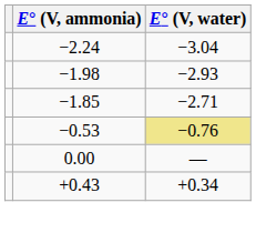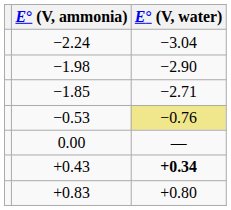 <table class="wikitable" style="text-align:center">
 <tr>
 <th></th>
 <th><a href='#'><em>E</em>°</a> (V, ammonia)</th>
 <th><a href='#'><em>E</em>°</a> (V, water)</th>
 </tr>
 <tr>
 <td></td>
 <td>−2.24</td>
 <td>−3.04</td>
 </tr>
 <tr>
 <td></td>
 <td>−1.98</td>
-<td>−2.93</td>
+<td>−2.90</td>
 </tr>
 <tr>
 <td></td>
 <td>−1.85</td>
 <td>−2.71</td>
 </tr>
 <tr>
 <td></td>
 <td>−0.53</td>
 <td style="background: khaki;">−0.76</td>
 </tr>
 <tr>
 <td></td>
 <td>0.00</td>
 <td>—</td>
 </tr>
 <tr>
 <td></td>
 <td>+0.43</td>
-<td>+0.34</td>
+<td><strong>+0.34</strong></td>
+</tr>
+<tr>
+<td></td>
+<td>+0.83</td>
+<td>+0.80</td>
 </tr>
 </table>
